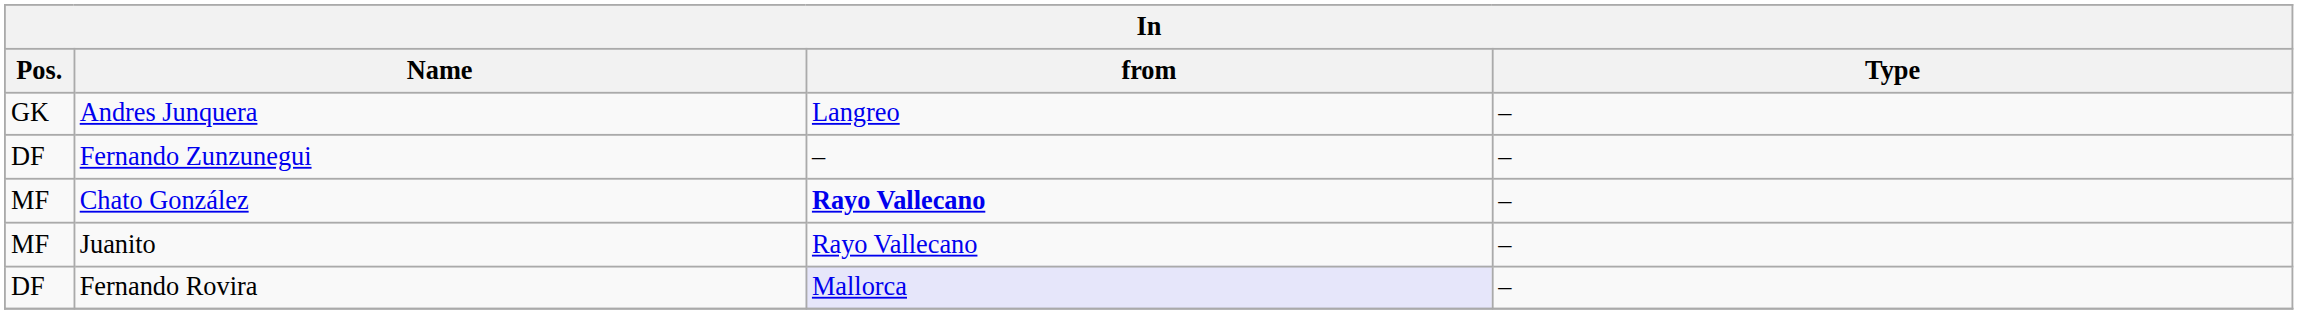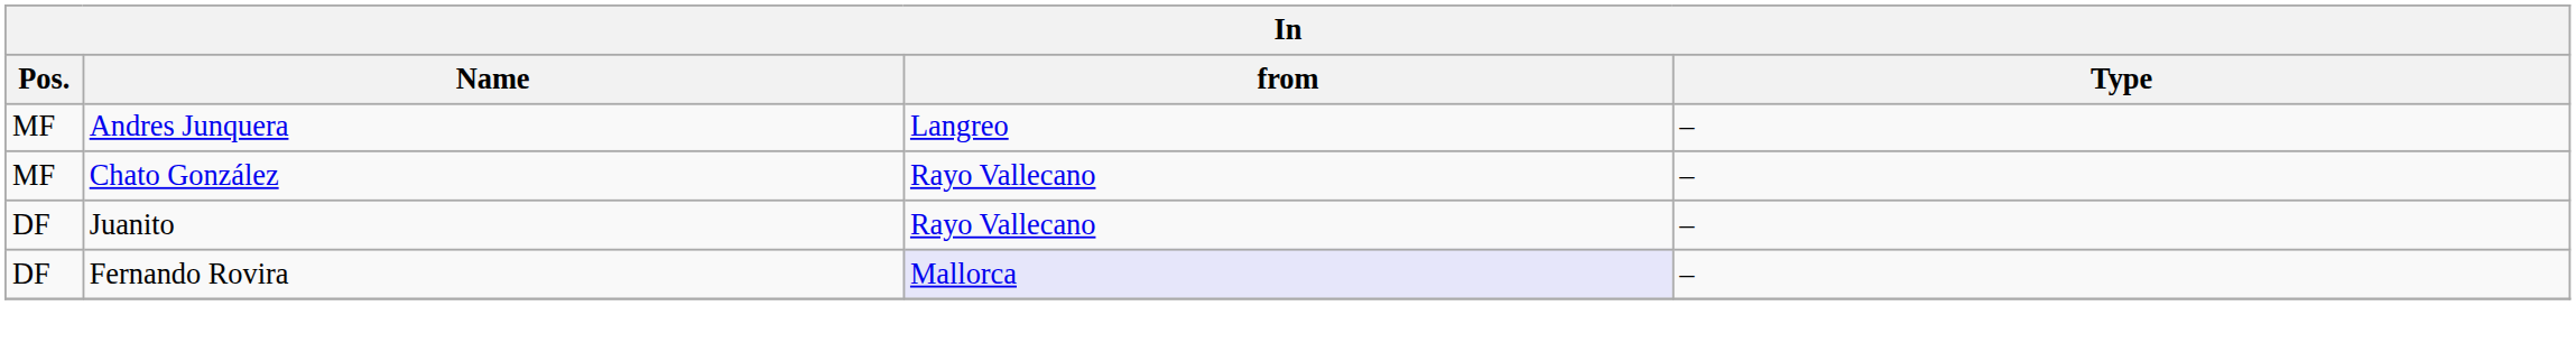 <table class="wikitable" style="font-size:90%;width:99%;">
 <tr>
 <th colspan="4">In</th>
 </tr>
 <tr>
 <th width=3%>Pos.</th>
 <th width=32%>Name</th>
 <th width=30%>from</th>
 <th width=35%>Type</th>
 </tr>
 <tr>
-<td>GK</td>
+<td>MF</td>
 <td><a href='#'>Andres Junquera</a></td>
 <td><a href='#'>Langreo</a></td>
 <td>–</td>
 </tr>
 <tr>
-<td>DF</td>
-<td><a href='#'>Fernando Zunzunegui</a></td>
-<td>–</td>
+<td>MF</td>
+<td><a href='#'>Chato González</a></td>
+<td><a href='#'>Rayo Vallecano</a></td>
 <td>–</td>
 </tr>
 <tr>
-<td>MF</td>
-<td><a href='#'>Chato González</a></td>
-<td><strong><a href='#'>Rayo Vallecano</a></strong></td>
-<td>–</td>
-</tr>
-<tr>
-<td>MF</td>
+<td>DF</td>
 <td>Juanito</td>
 <td><a href='#'>Rayo Vallecano</a></td>
 <td>–</td>
 </tr>
 <tr>
 <td>DF</td>
 <td>Fernando Rovira</td>
 <td style="background: lavender;"><a href='#'>Mallorca</a></td>
 <td>–</td>
 </tr>
 <tr>
 </tr>
 </table>
